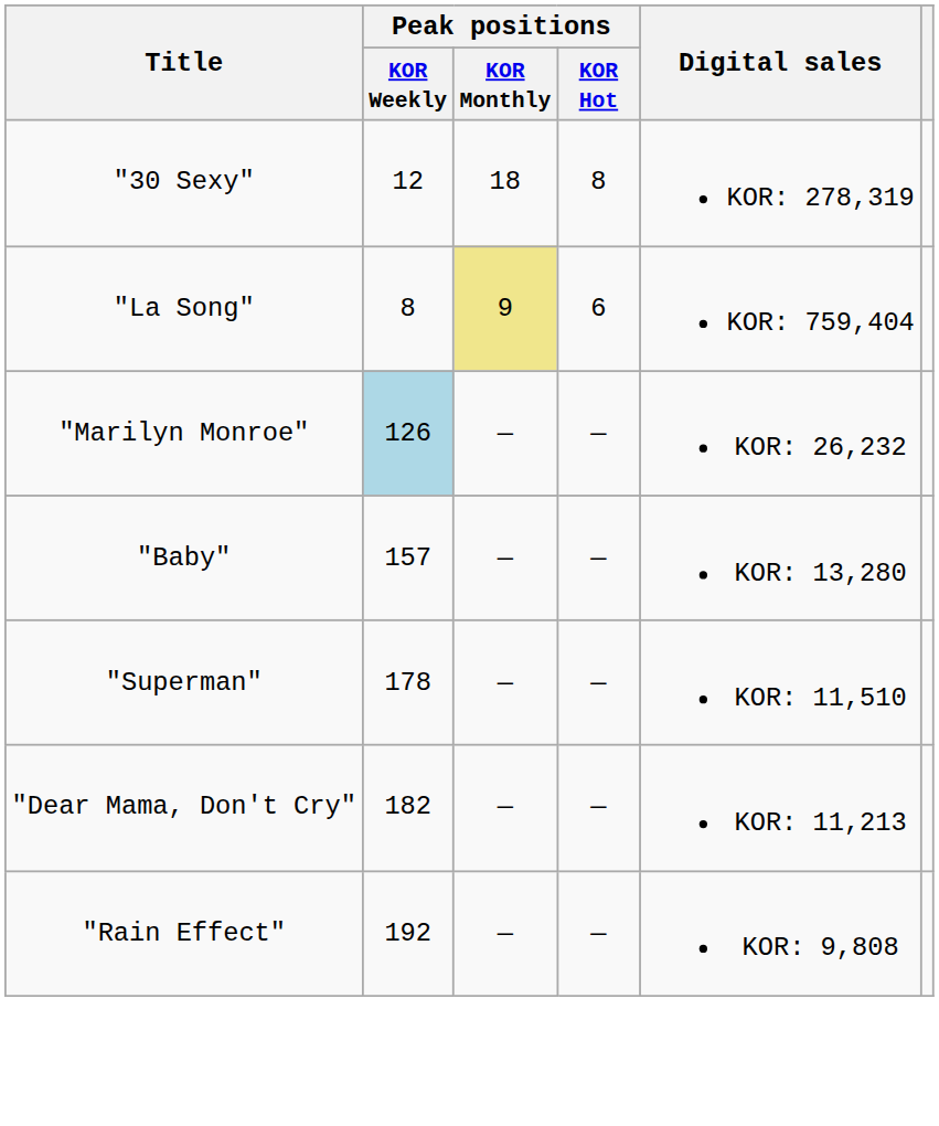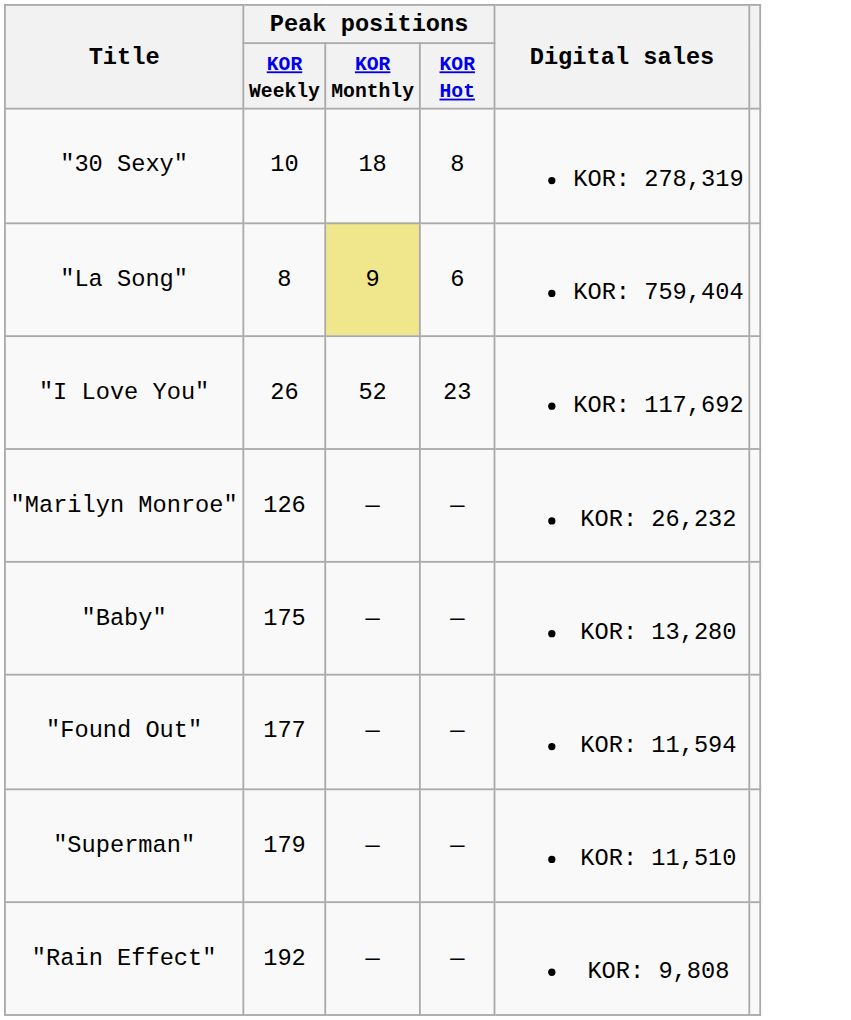 <table class="wikitable" style="text-align:center">
 <tr>
 <th rowspan="2">Title</th>
 <th colspan="3">Peak positions</th>
 <th rowspan="2">Digital sales</th>
 <th rowspan="2"></th>
 </tr>
 <tr>
 <th style="width:2.7em;"><small><a href='#'>KOR</a><br>Weekly</small><br></th>
 <th style="width:2.7em;"><small><a href='#'>KOR</a><br>Monthly</small><br></th>
 <th style="width:2.7em;"><small><a href='#'>KOR<br>Hot</a></small></th>
 </tr>
 <tr>
 <td>"30 Sexy"</td>
-<td>12</td>
+<td>10</td>
 <td>18</td>
 <td>8</td>
 <td><br><ul><li>KOR: 278,319</li></ul></td>
 <td></td>
 </tr>
 <tr>
 <td>"La Song"</td>
 <td>8</td>
 <td style="background: khaki;">9</td>
 <td>6</td>
 <td><br><ul><li>KOR: 759,404</li></ul></td>
 <td></td>
 </tr>
 <tr>
+<td>"I Love You"</td>
+<td>26</td>
+<td>52</td>
+<td align="center">23</td>
+<td><br><ul><li>KOR: 117,692</li></ul></td>
+<td></td>
+</tr>
+<tr>
 <td>"Marilyn Monroe"</td>
-<td style="background: lightblue;">126</td>
+<td>126</td>
 <td>—</td>
 <td>—</td>
 <td><br><ul><li>KOR: 26,232</li></ul></td>
 <td></td>
 </tr>
 <tr>
 <td>"Baby"</td>
-<td>157</td>
+<td>175</td>
 <td>—</td>
 <td>—</td>
 <td><br><ul><li>KOR: 13,280</li></ul></td>
 <td></td>
 </tr>
 <tr>
+<td>"Found Out"</td>
+<td>177</td>
+<td>—</td>
+<td>—</td>
+<td><br><ul><li>KOR: 11,594</li></ul></td>
+<td></td>
+</tr>
+<tr>
 <td>"Superman"</td>
-<td>178</td>
+<td>179</td>
 <td>—</td>
 <td>—</td>
 <td><br><ul><li>KOR: 11,510</li></ul></td>
-<td></td>
-</tr>
-<tr>
-<td>"Dear Mama, Don't Cry"</td>
-<td>182</td>
-<td>—</td>
-<td>—</td>
-<td><br><ul><li>KOR: 11,213</li></ul></td>
 <td></td>
 </tr>
 <tr>
 <td>"Rain Effect"</td>
 <td>192</td>
 <td>—</td>
 <td>—</td>
 <td><br><ul><li>KOR: 9,808</li></ul></td>
 <td></td>
 </tr>
 </table>
